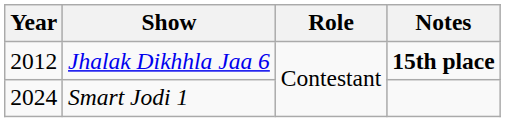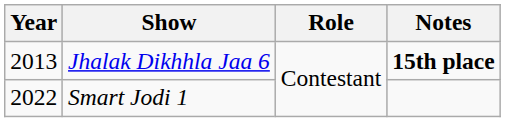 <table class="wikitable">
 <tr>
 <th>Year</th>
 <th>Show</th>
 <th>Role</th>
 <th>Notes</th>
 </tr>
 <tr>
-<td>2012</td>
+<td>2013</td>
 <td><em><a href='#'>Jhalak Dikhhla Jaa 6</a></em></td>
 <td rowspan="2">Contestant</td>
 <td><strong>15th place</strong></td>
 </tr>
 <tr>
-<td>2024</td>
+<td>2022</td>
 <td><em>Smart Jodi 1</em></td>
 <td></td>
 </tr>
 </table>
